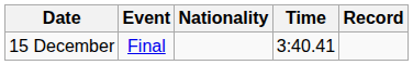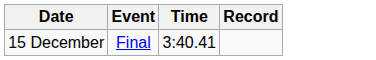 <table class="wikitable" style="text-align:center">
 <tr>
 <th>Date</th>
 <th>Event</th>
-<th>Nationality</th>
 <th>Time</th>
 <th>Record</th>
 </tr>
 <tr>
 <td>15 December</td>
 <td><a href='#'>Final</a></td>
-<td align=left></td>
 <td>3:40.41</td>
 <td></td>
 </tr>
 </table>
